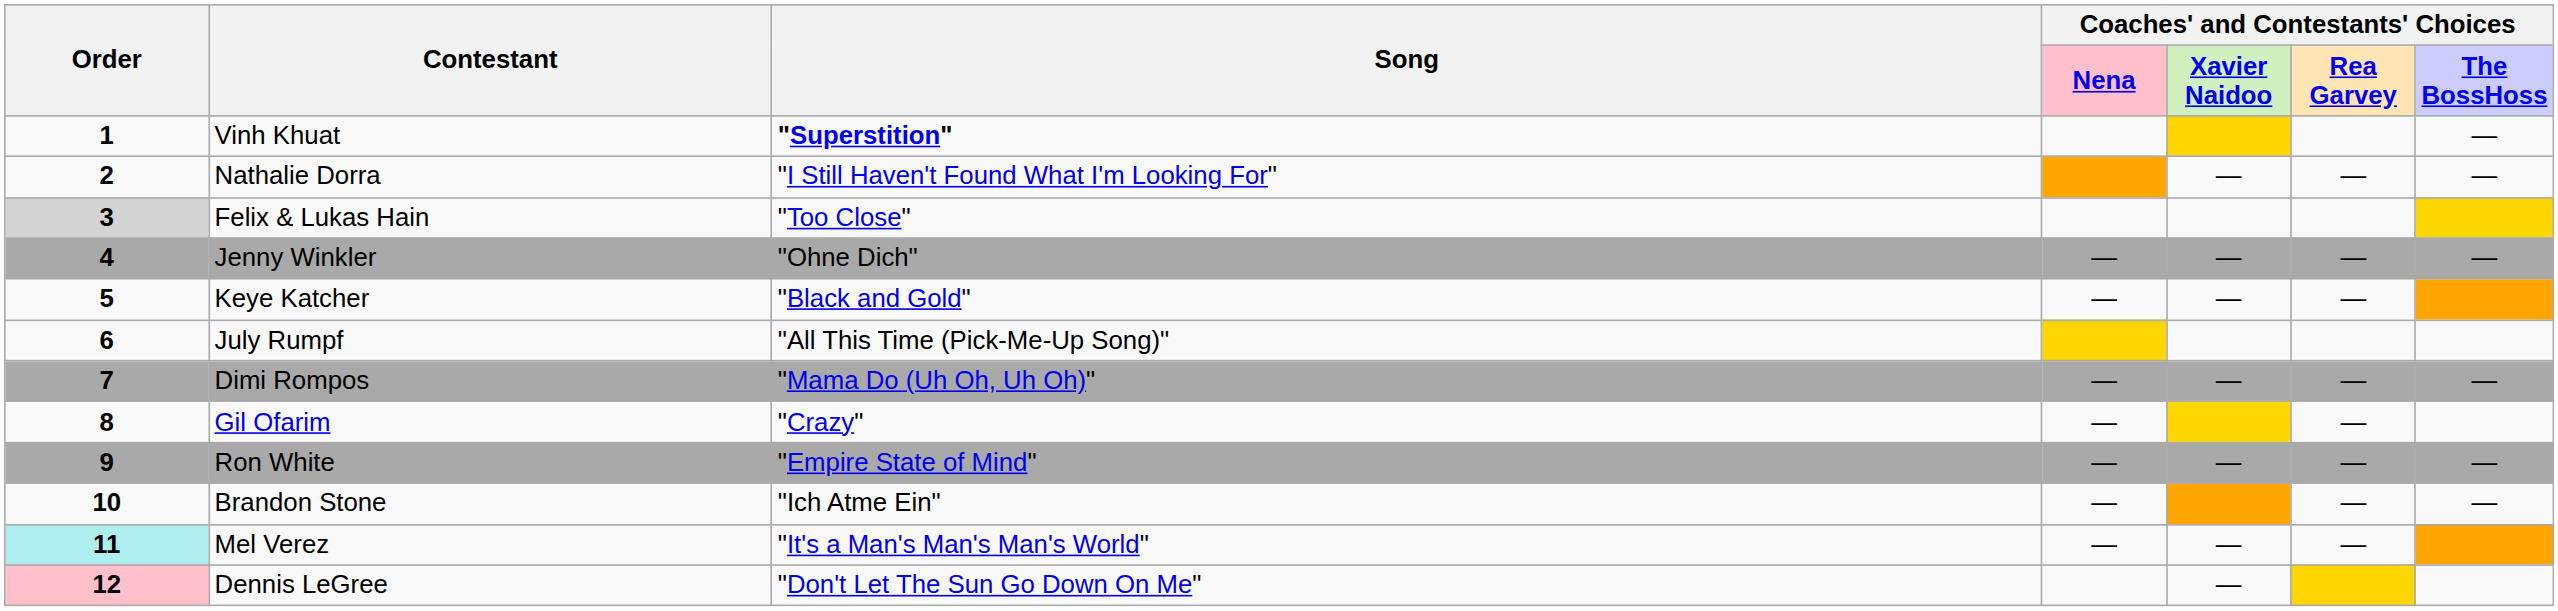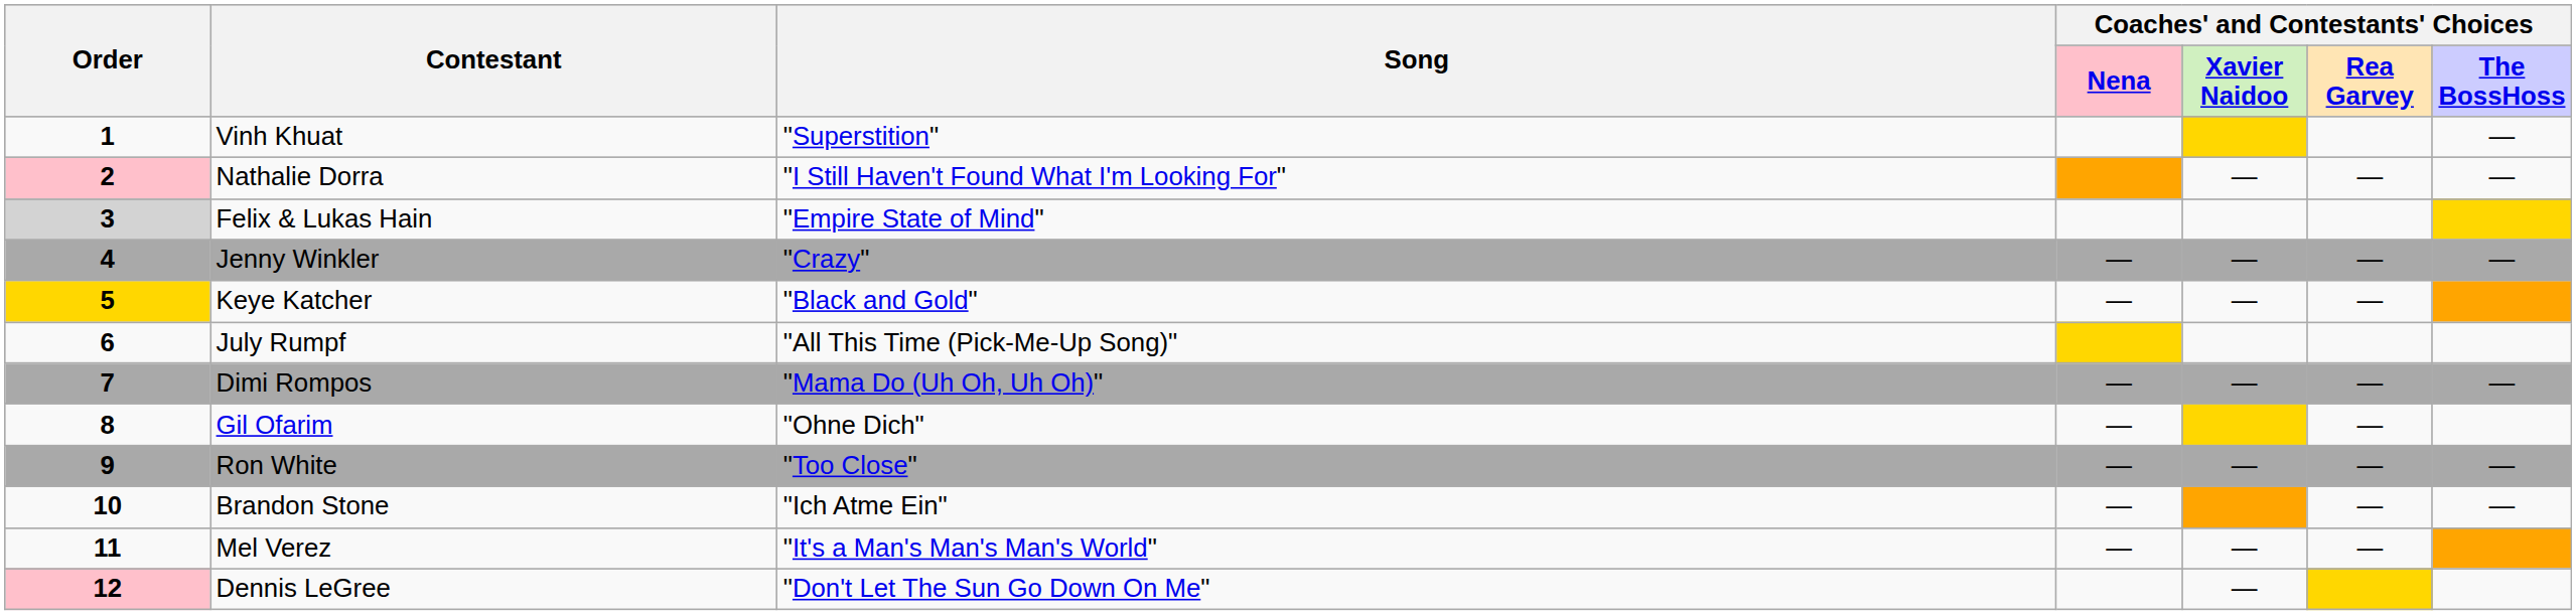 <table class="wikitable" style="width:100%;">
 <tr>
 <th rowspan=2>Order</th>
 <th rowspan=2>Contestant</th>
 <th rowspan=2>Song</th>
 <th colspan=4>Coaches' and Contestants' Choices</th>
 </tr>
 <tr>
 <th style="background-color:pink" width="70"><a href='#'>Nena</a></th>
 <th style="background-color:#d0f0c0" width="70"><a href='#'>Xavier Naidoo</a></th>
 <th style="background-color:#ffe5b4" width="70"><a href='#'>Rea Garvey</a></th>
 <th style="background-color:#ccf" width="70"><a href='#'>The BossHoss</a><br></th>
 </tr>
 <tr>
 <td align="center"><strong>1</strong></td>
 <td>Vinh Khuat</td>
-<td><strong>"<a href='#'>Superstition</a>"</strong></td>
+<td>"<a href='#'>Superstition</a>"</td>
 <td style=";text-align:center;"></td>
 <td style="background:gold;text-align:center;"></td>
 <td style=";text-align:center;"></td>
 <td align="center">—</td>
 </tr>
 <tr>
-<td align="center"><strong>2</strong></td>
+<td align="center" style="background: pink;"><strong>2</strong></td>
 <td>Nathalie Dorra</td>
 <td>"<a href='#'>I Still Haven't Found What I'm Looking For</a>"</td>
 <td style="background:orange;text-align:center;"></td>
 <td align="center">—</td>
 <td align="center">—</td>
 <td align="center">—</td>
 </tr>
 <tr>
 <td align="center" style="background: lightgrey;"><strong>3</strong></td>
 <td>Felix & Lukas Hain</td>
-<td>"<a href='#'>Too Close</a>"</td>
+<td>"<a href='#'>Empire State of Mind</a>"</td>
 <td style=";text-align:center;"></td>
 <td style=";text-align:center;"></td>
 <td style=";text-align:center;"></td>
 <td style="background:gold;text-align:center;"></td>
 </tr>
 <tr bgcolor=darkgrey>
 <td align="center"><strong>4</strong></td>
 <td>Jenny Winkler</td>
-<td>"Ohne Dich"</td>
+<td>"<a href='#'>Crazy</a>"</td>
 <td align="center">—</td>
 <td align="center">—</td>
 <td align="center">—</td>
 <td align="center">—</td>
 </tr>
 <tr>
-<td align="center"><strong>5</strong></td>
+<td align="center" style="background: gold;"><strong>5</strong></td>
 <td>Keye Katcher</td>
 <td>"<a href='#'>Black and Gold</a>"</td>
 <td align="center">—</td>
 <td align="center">—</td>
 <td align="center">—</td>
 <td style="background:orange;text-align:center;"></td>
 </tr>
 <tr>
 <td align="center"><strong>6</strong></td>
 <td>July Rumpf</td>
 <td>"All This Time (Pick-Me-Up Song)"</td>
 <td style="background:gold;text-align:center;"></td>
 <td style=";text-align:center;"></td>
 <td style=";text-align:center;"></td>
 <td style=";text-align:center;"></td>
 </tr>
 <tr bgcolor=darkgrey>
 <td align="center"><strong>7</strong></td>
 <td>Dimi Rompos</td>
 <td>"<a href='#'>Mama Do (Uh Oh, Uh Oh)</a>"</td>
 <td align="center">—</td>
 <td align="center">—</td>
 <td align="center">—</td>
 <td align="center">—</td>
 </tr>
 <tr>
 <td align="center"><strong>8</strong></td>
 <td><a href='#'>Gil Ofarim</a></td>
-<td>"<a href='#'>Crazy</a>"</td>
+<td>"Ohne Dich"</td>
 <td align="center">—</td>
 <td style="background:gold;text-align:center;"></td>
 <td align="center">—</td>
 <td style=";text-align:center;"></td>
 </tr>
 <tr bgcolor=darkgrey>
 <td align="center"><strong>9</strong></td>
 <td>Ron White</td>
-<td>"<a href='#'>Empire State of Mind</a>"</td>
+<td>"<a href='#'>Too Close</a>"</td>
 <td align="center">—</td>
 <td align="center">—</td>
 <td align="center">—</td>
 <td align="center">—</td>
 </tr>
 <tr>
 <td align="center"><strong>10</strong></td>
 <td>Brandon Stone</td>
 <td>"Ich Atme Ein"</td>
 <td align="center">—</td>
 <td style="background:orange;text-align:center;"></td>
 <td align="center">—</td>
 <td align="center">—</td>
 </tr>
 <tr>
-<td align="center" style="background: paleturquoise;"><strong>11</strong></td>
+<td align="center"><strong>11</strong></td>
 <td>Mel Verez</td>
 <td>"<a href='#'>It's a Man's Man's Man's World</a>"</td>
 <td align="center">—</td>
 <td align="center">—</td>
 <td align="center">—</td>
 <td style="background:orange;text-align:center;"></td>
 </tr>
 <tr>
 <td align="center" style="background: pink;"><strong>12</strong></td>
 <td>Dennis LeGree</td>
 <td>"<a href='#'>Don't Let The Sun Go Down On Me</a>"</td>
 <td style=";text-align:center;"></td>
 <td align="center">—</td>
 <td style="background:gold;text-align:center;"></td>
 <td style=";text-align:center;"></td>
 </tr>
 </table>
